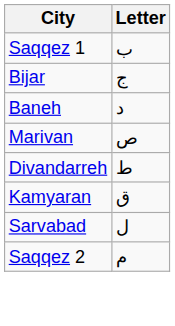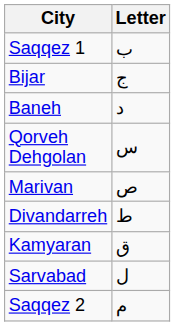 <table class="wikitable" border="1">
 <tr>
 <th>City</th>
 <th>Letter</th>
 </tr>
 <tr>
 <td><a href='#'>Saqqez</a> 1</td>
 <td>ب</td>
 </tr>
 <tr>
 <td><a href='#'>Bijar</a></td>
 <td>ج</td>
 </tr>
 <tr>
 <td><a href='#'>Baneh</a></td>
 <td>د</td>
+</tr>
+<tr>
+<td><a href='#'>Qorveh</a><br><a href='#'>Dehgolan</a></td>
+<td>س</td>
 </tr>
 <tr>
 <td><a href='#'>Marivan</a></td>
 <td>ص</td>
 </tr>
 <tr>
 <td><a href='#'>Divandarreh</a></td>
 <td>ط</td>
 </tr>
 <tr>
 <td><a href='#'>Kamyaran</a></td>
 <td>ق</td>
 </tr>
 <tr>
 <td><a href='#'>Sarvabad</a></td>
 <td>ل</td>
 </tr>
 <tr>
 <td><a href='#'>Saqqez</a> 2</td>
 <td>م</td>
 </tr>
 </table>
